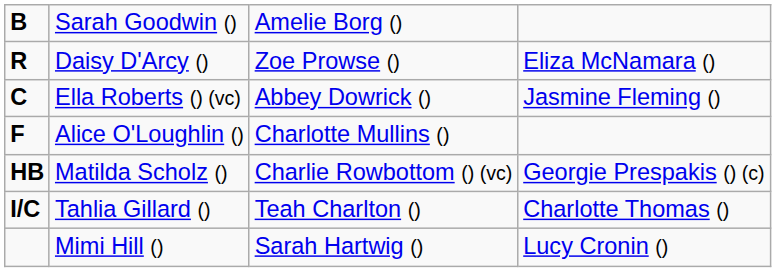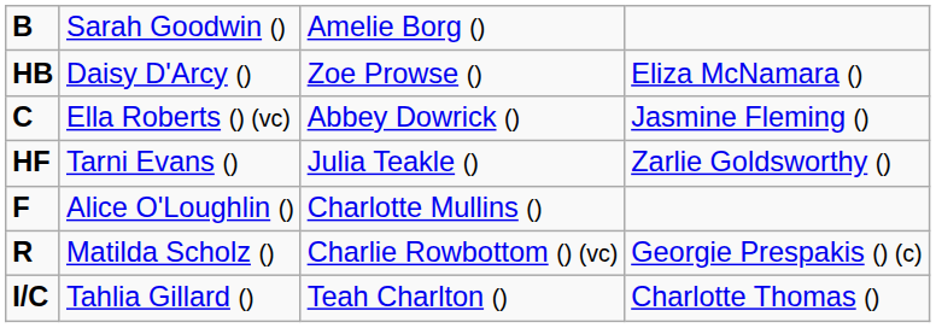 <table class="wikitable">
 <tr>
 <td><strong>B</strong></td>
 <td><a href='#'>Sarah Goodwin</a> <small>()</small></td>
 <td><a href='#'>Amelie Borg</a> <small>()</small></td>
 <td></td>
 </tr>
 <tr>
-<td><strong>R</strong></td>
+<td><strong>HB</strong></td>
 <td><a href='#'>Daisy D'Arcy</a> <small>()</small></td>
 <td><a href='#'>Zoe Prowse</a> <small>()</small></td>
 <td><a href='#'>Eliza McNamara</a> <small>()</small></td>
 </tr>
 <tr>
 <td><strong>C</strong></td>
 <td><a href='#'>Ella Roberts</a> <small>() (vc)</small></td>
 <td><a href='#'>Abbey Dowrick</a> <small>()</small></td>
 <td><a href='#'>Jasmine Fleming</a> <small>()</small></td>
 </tr>
 <tr>
+<td><strong>HF</strong></td>
+<td><a href='#'>Tarni Evans</a> <small>()</small></td>
+<td><a href='#'>Julia Teakle</a> <small>()</small></td>
+<td><a href='#'>Zarlie Goldsworthy</a> <small>()</small></td>
+</tr>
+<tr>
 <td><strong>F</strong></td>
 <td><a href='#'>Alice O'Loughlin</a> <small>()</small></td>
 <td><a href='#'>Charlotte Mullins</a> <small>()</small></td>
 <td></td>
 </tr>
 <tr>
-<td><strong>HB</strong></td>
+<td><strong>R</strong></td>
 <td><a href='#'>Matilda Scholz</a> <small>()</small></td>
 <td><a href='#'>Charlie Rowbottom</a> <small>() (vc)</small></td>
 <td><a href='#'>Georgie Prespakis</a> <small>() (c)</small></td>
 </tr>
 <tr>
 <td><strong>I/C</strong></td>
 <td><a href='#'>Tahlia Gillard</a> <small>()</small></td>
 <td><a href='#'>Teah Charlton</a> <small>()</small></td>
 <td><a href='#'>Charlotte Thomas</a> <small>()</small></td>
 </tr>
-<tr>
-<td></td>
-<td><a href='#'>Mimi Hill</a> <small>()</small></td>
-<td><a href='#'>Sarah Hartwig</a> <small>()</small></td>
-<td><a href='#'>Lucy Cronin</a> <small>()</small></td>
-</tr>
 </table>
